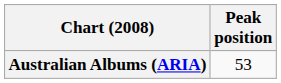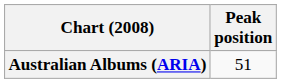 <table class="wikitable plainrowheaders" style="text-align:center">
 <tr>
 <th scope="col">Chart (2008)</th>
 <th scope="col">Peak<br>position</th>
 </tr>
 <tr>
 <th scope="row">Australian Albums (<a href='#'>ARIA</a>)</th>
-<td>53</td>
+<td>51</td>
 </tr>
 </table>
